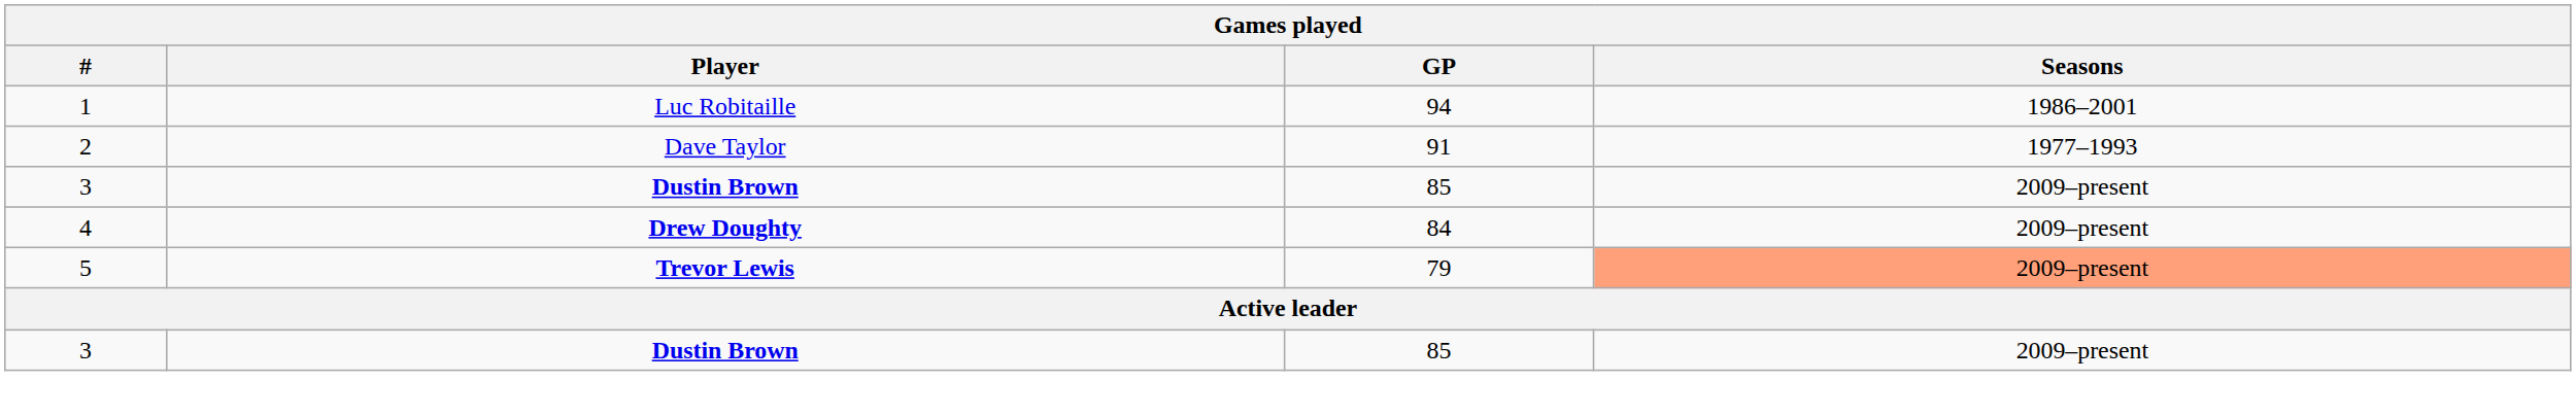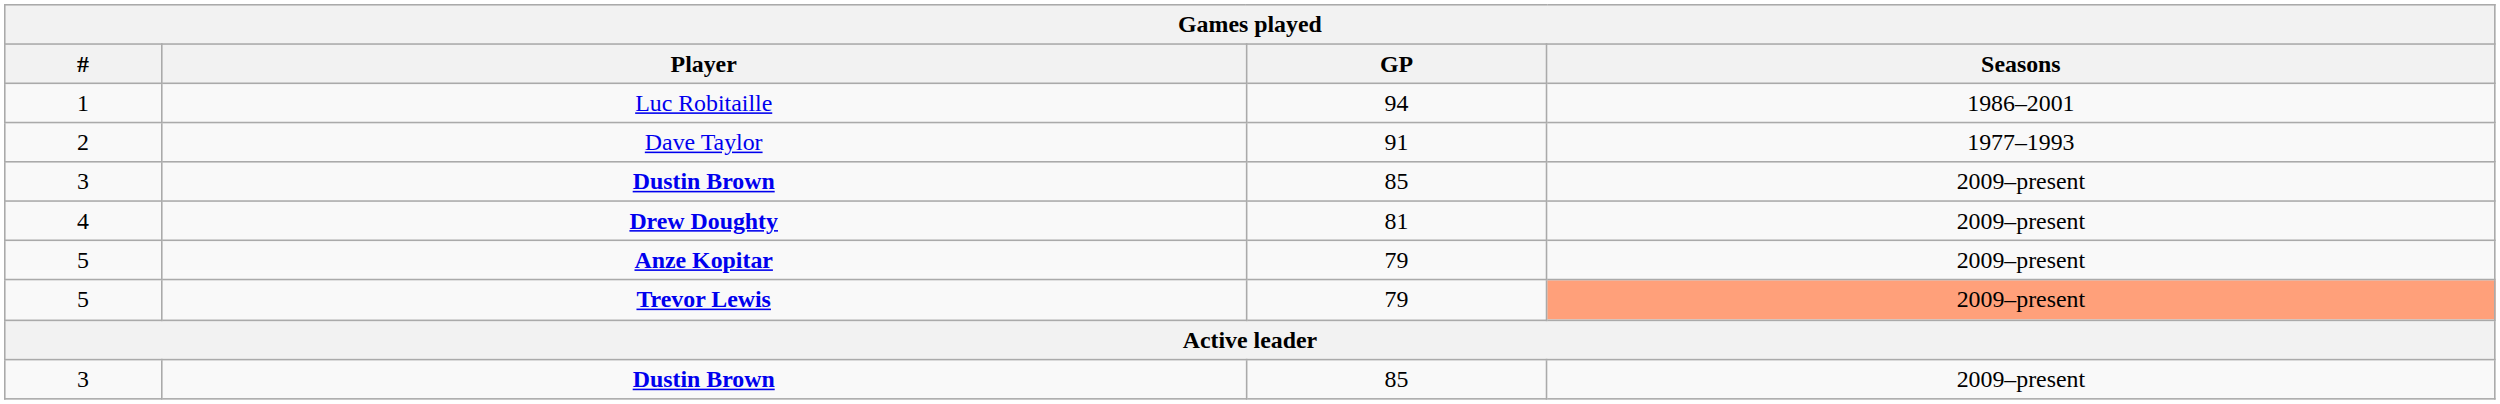 <table class="wikitable" style="text-align: center; font-size: 95%" width="80%">
 <tr>
 <th colspan="4">Games played</th>
 </tr>
 <tr>
 <th>#</th>
 <th>Player</th>
 <th>GP</th>
 <th>Seasons</th>
 </tr>
 <tr>
 <td>1</td>
 <td><a href='#'>Luc Robitaille</a></td>
 <td>94</td>
 <td>1986–2001</td>
 </tr>
 <tr>
 <td>2</td>
 <td><a href='#'>Dave Taylor</a></td>
 <td>91</td>
 <td>1977–1993</td>
 </tr>
 <tr>
 <td>3</td>
 <td><strong><a href='#'>Dustin Brown</a></strong></td>
 <td>85</td>
 <td>2009–present</td>
 </tr>
 <tr>
 <td>4</td>
 <td><strong><a href='#'>Drew Doughty</a></strong></td>
-<td>84</td>
+<td>81</td>
+<td>2009–present</td>
+</tr>
+<tr>
+<td>5</td>
+<td><strong><a href='#'>Anze Kopitar</a></strong></td>
+<td>79</td>
 <td>2009–present</td>
 </tr>
 <tr>
 <td>5</td>
 <td><strong><a href='#'>Trevor Lewis</a></strong></td>
 <td>79</td>
 <td style="background: lightsalmon;">2009–present</td>
 </tr>
 <tr>
 <th colspan="4">Active leader</th>
 </tr>
 <tr>
 <td>3</td>
 <td><strong><a href='#'>Dustin Brown</a></strong></td>
 <td>85</td>
 <td>2009–present</td>
 </tr>
 </table>
